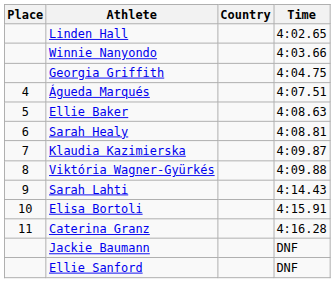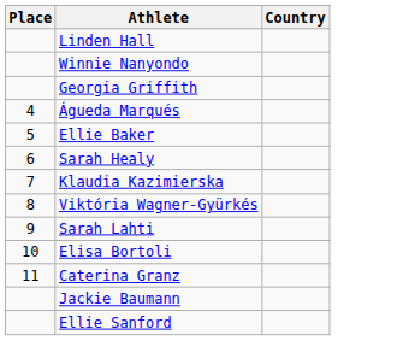 <table class="wikitable">
 <tr>
 <th>Place</th>
 <th>Athlete</th>
 <th>Country</th>
-<th>Time</th>
 </tr>
 <tr>
 <td align=center></td>
 <td><a href='#'>Linden Hall</a></td>
 <td></td>
-<td>4:02.65</td>
 </tr>
 <tr>
 <td align=center></td>
 <td><a href='#'>Winnie Nanyondo</a></td>
 <td></td>
-<td>4:03.66</td>
 </tr>
 <tr>
 <td align=center></td>
 <td><a href='#'>Georgia Griffith</a></td>
 <td></td>
-<td>4:04.75</td>
 </tr>
 <tr>
 <td align=center>4</td>
 <td><a href='#'>Águeda Marqués</a></td>
 <td></td>
-<td>4:07.51</td>
 </tr>
 <tr>
 <td align=center>5</td>
 <td><a href='#'>Ellie Baker</a></td>
 <td></td>
-<td>4:08.63</td>
 </tr>
 <tr>
 <td align=center>6</td>
 <td><a href='#'>Sarah Healy</a></td>
 <td></td>
-<td>4:08.81</td>
 </tr>
 <tr>
 <td align=center>7</td>
 <td><a href='#'>Klaudia Kazimierska</a></td>
 <td></td>
-<td>4:09.87</td>
 </tr>
 <tr>
 <td align=center>8</td>
 <td><a href='#'>Viktória Wagner-Gyürkés</a></td>
 <td></td>
-<td>4:09.88</td>
 </tr>
 <tr>
 <td align=center>9</td>
 <td><a href='#'>Sarah Lahti</a></td>
 <td></td>
-<td>4:14.43</td>
 </tr>
 <tr>
 <td align=center>10</td>
 <td><a href='#'>Elisa Bortoli</a></td>
 <td></td>
-<td>4:15.91</td>
 </tr>
 <tr>
 <td align=center>11</td>
 <td><a href='#'>Caterina Granz</a></td>
 <td></td>
-<td>4:16.28</td>
 </tr>
 <tr>
 <td align=center></td>
 <td><a href='#'>Jackie Baumann</a></td>
 <td></td>
-<td>DNF</td>
 </tr>
 <tr>
 <td align=center></td>
 <td><a href='#'>Ellie Sanford</a></td>
 <td></td>
-<td>DNF</td>
 </tr>
 </table>
